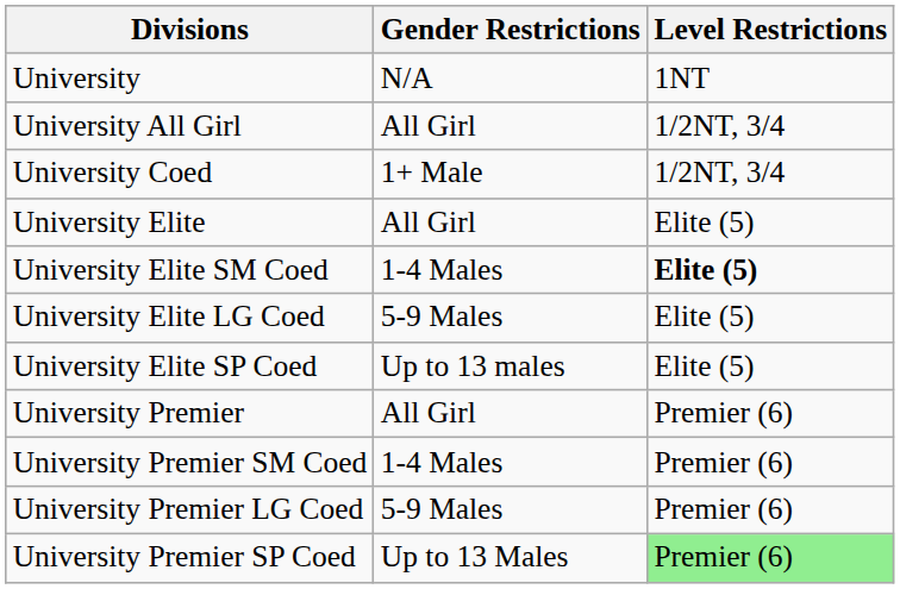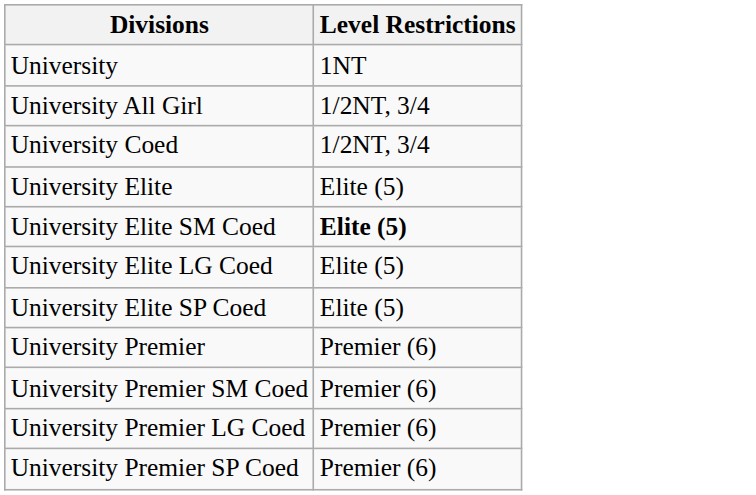 <table class="wikitable">
 <tr>
 <th>Divisions</th>
-<th>Gender Restrictions</th>
 <th>Level Restrictions</th>
 </tr>
 <tr>
 <td>University</td>
-<td>N/A</td>
 <td>1NT</td>
 </tr>
 <tr>
 <td>University All Girl</td>
-<td>All Girl</td>
 <td>1/2NT, 3/4</td>
 </tr>
 <tr>
 <td>University Coed</td>
-<td>1+ Male</td>
 <td>1/2NT, 3/4</td>
 </tr>
 <tr>
 <td>University Elite</td>
-<td>All Girl</td>
 <td>Elite (5)</td>
 </tr>
 <tr>
 <td>University Elite SM Coed</td>
-<td>1-4 Males</td>
 <td><strong>Elite (5)</strong></td>
 </tr>
 <tr>
 <td>University Elite LG Coed</td>
-<td>5-9 Males</td>
 <td>Elite (5)</td>
 </tr>
 <tr>
 <td>University Elite SP Coed</td>
-<td>Up to 13 males</td>
 <td>Elite (5)</td>
 </tr>
 <tr>
 <td>University Premier</td>
-<td>All Girl</td>
 <td>Premier (6)</td>
 </tr>
 <tr>
 <td>University Premier SM Coed</td>
-<td>1-4 Males</td>
 <td>Premier (6)</td>
 </tr>
 <tr>
 <td>University Premier LG Coed</td>
-<td>5-9 Males</td>
 <td>Premier (6)</td>
 </tr>
 <tr>
 <td>University Premier SP Coed</td>
-<td>Up to 13 Males</td>
-<td style="background: lightgreen;">Premier (6)</td>
+<td>Premier (6)</td>
 </tr>
 </table>
